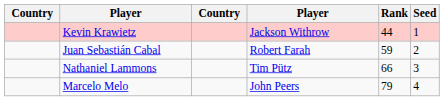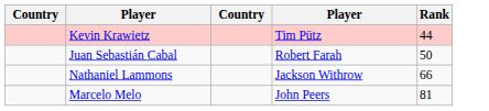 <table class="wikitable">
 <tr>
 <th width="70">Country</th>
 <th width="175">Player</th>
 <th width="70">Country</th>
 <th width="175">Player</th>
 <th>Rank</th>
-<th>Seed</th>
 </tr>
 <tr bgcolor=#fcc>
 <td></td>
 <td><a href='#'>Kevin Krawietz</a></td>
 <td></td>
-<td><a href='#'>Jackson Withrow</a></td>
+<td><a href='#'>Tim Pütz</a></td>
 <td>44</td>
-<td>1</td>
 </tr>
 <tr>
 <td></td>
 <td><a href='#'>Juan Sebastián Cabal</a></td>
 <td></td>
 <td><a href='#'>Robert Farah</a></td>
-<td>59</td>
-<td>2</td>
+<td>50</td>
 </tr>
 <tr>
 <td></td>
 <td><a href='#'>Nathaniel Lammons</a></td>
 <td></td>
-<td><a href='#'>Tim Pütz</a></td>
+<td><a href='#'>Jackson Withrow</a></td>
 <td>66</td>
-<td>3</td>
 </tr>
 <tr>
 <td></td>
 <td><a href='#'>Marcelo Melo</a></td>
 <td></td>
 <td><a href='#'>John Peers</a></td>
-<td>79</td>
-<td>4</td>
+<td>81</td>
 </tr>
 </table>
